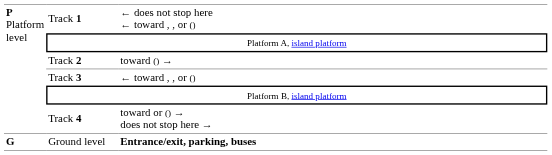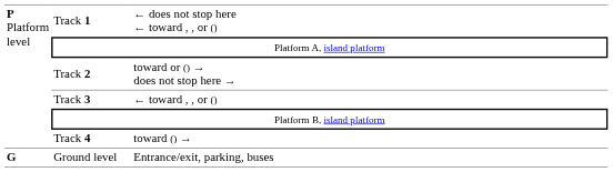 <table border=0 cellspacing=0 cellpadding=3>
 <tr>
 <td style="border-top:solid 1px gray;border-bottom:solid 1px gray;" width=50 rowspan=6 valign=top><strong>P</strong><br>Platform level</td>
 <td style="border-top:solid 1px gray;" width=100>Track <strong>1</strong></td>
 <td style="border-top:solid 1px gray;" width=625>←  does not stop here<br>←  toward , , or  <small>()</small></td>
 </tr>
 <tr>
 <td style="border-top:solid 2px black;border-right:solid 2px black;border-left:solid 2px black;border-bottom:solid 2px black;text-align:center;" colspan=2><small>Platform A, <a href='#'>island platform</a></small> </td>
 </tr>
 <tr>
 <td style="border-bottom:solid 1px gray">Track <strong>2</strong></td>
-<td style="border-bottom:solid 1px gray">  toward  <small>()</small> →</td>
+<td style="border-bottom:solid 1px gray">  toward  or  <small>()</small> →<br>  does not stop here →</td>
 </tr>
 <tr>
 <td>Track <strong>3</strong></td>
 <td>←  toward , , or  <small>()</small></td>
 </tr>
 <tr>
 <td style="border-top:solid 2px black;border-right:solid 2px black;border-left:solid 2px black;border-bottom:solid 2px black;text-align:center;" colspan=2><small>Platform B, <a href='#'>island platform</a></small> </td>
 </tr>
 <tr>
 <td style="border-bottom:solid 1px gray">Track <strong>4</strong></td>
-<td style="border-bottom:solid 1px gray">  toward  or  <small>()</small> →<br>  does not stop here →</td>
+<td style="border-bottom:solid 1px gray">  toward  <small>()</small> →</td>
 </tr>
 <tr>
 <td style="border-bottom:solid 1px gray;"><strong>G</strong></td>
 <td style="border-bottom:solid 1px gray;">Ground level</td>
-<td style="border-bottom:solid 1px gray;"><strong>Entrance/exit, parking, buses</strong></td>
+<td style="border-bottom:solid 1px gray;">Entrance/exit, parking, buses</td>
 </tr>
 </table>
